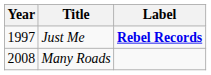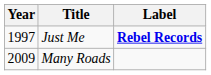 <table class="wikitable">
 <tr>
 <th rowspan="1">Year</th>
 <th rowspan="1">Title</th>
 <th rowspan="1">Label</th>
 </tr>
 <tr>
 <td align="center">1997</td>
 <td align="left"><em>Just Me</em></td>
 <td align="left"><strong><a href='#'>Rebel Records</a></strong></td>
 </tr>
 <tr>
-<td align="center">2008</td>
+<td align="center">2009</td>
 <td align="left"><em>Many Roads</em></td>
 <td align="left"></td>
 </tr>
 </table>
